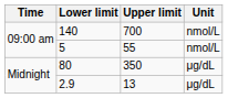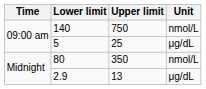 <table class="wikitable">
 <tr>
 <th>Time</th>
 <th>Lower limit</th>
 <th>Upper limit</th>
 <th>Unit</th>
 </tr>
 <tr>
 <td rowspan=2>09:00 am</td>
 <td>140</td>
-<td>700</td>
+<td>750</td>
 <td>nmol/L</td>
 </tr>
 <tr>
 <td>5</td>
-<td>55</td>
-<td>nmol/L</td>
+<td>25</td>
+<td>μg/dL</td>
 </tr>
 <tr>
 <td rowspan=2>Midnight</td>
 <td>80</td>
 <td>350</td>
-<td>μg/dL</td>
+<td>nmol/L</td>
 </tr>
 <tr>
 <td>2.9</td>
 <td>13</td>
 <td>μg/dL</td>
 </tr>
 </table>
